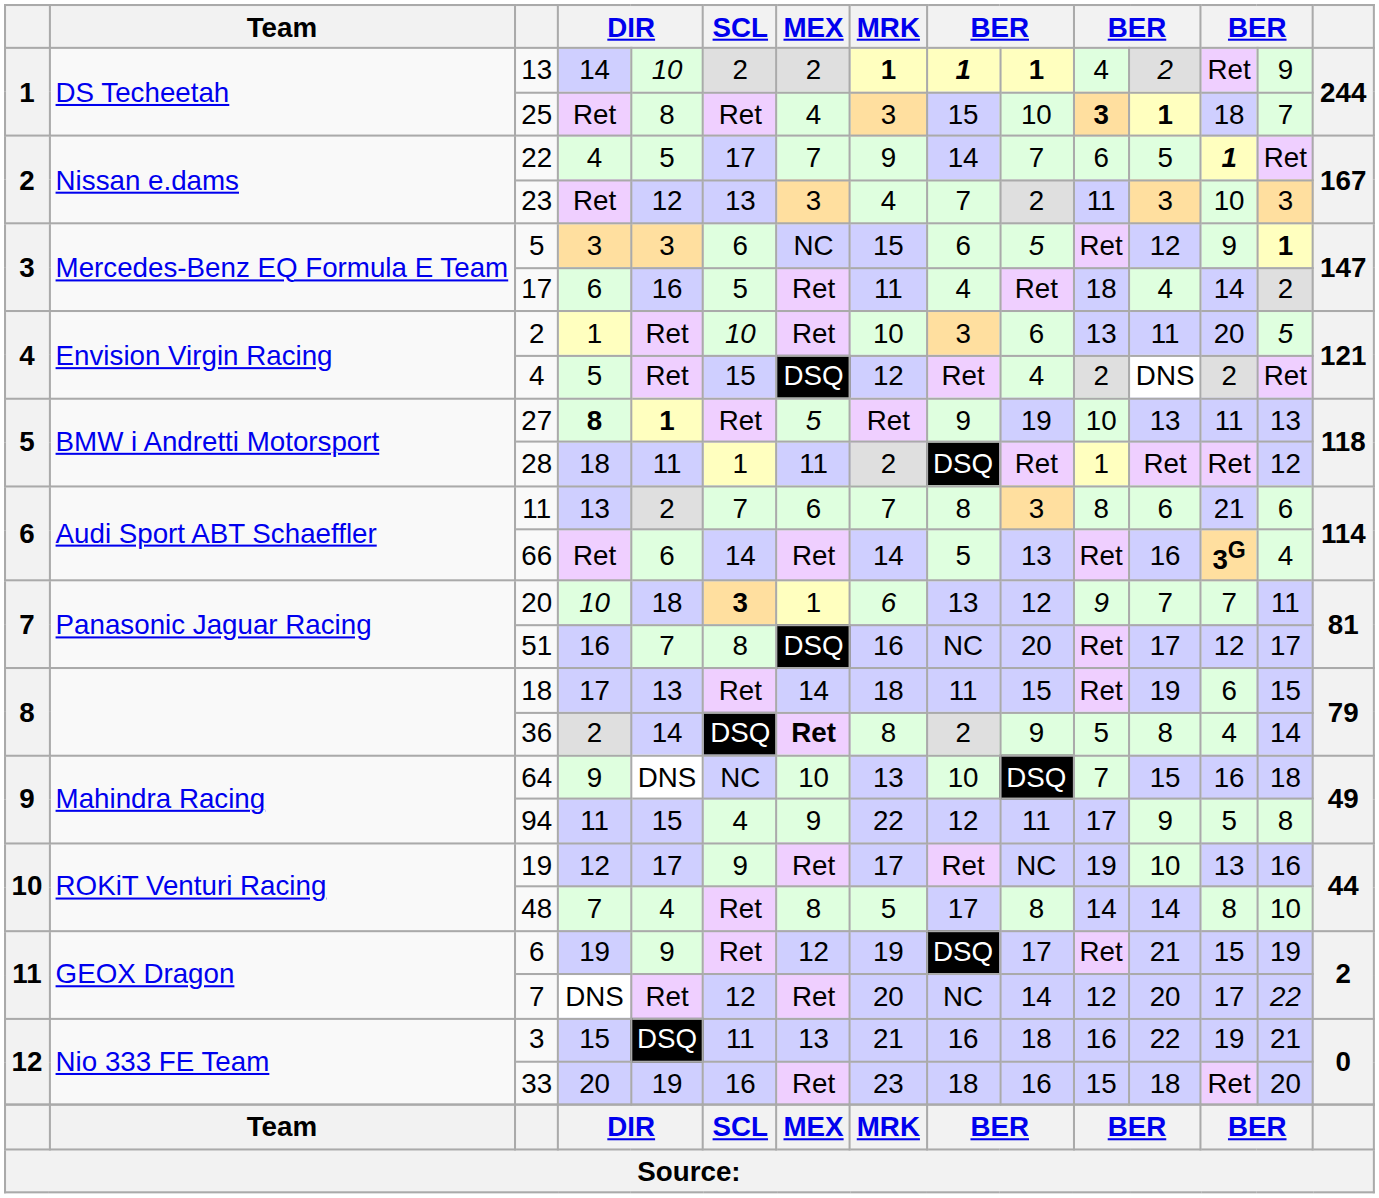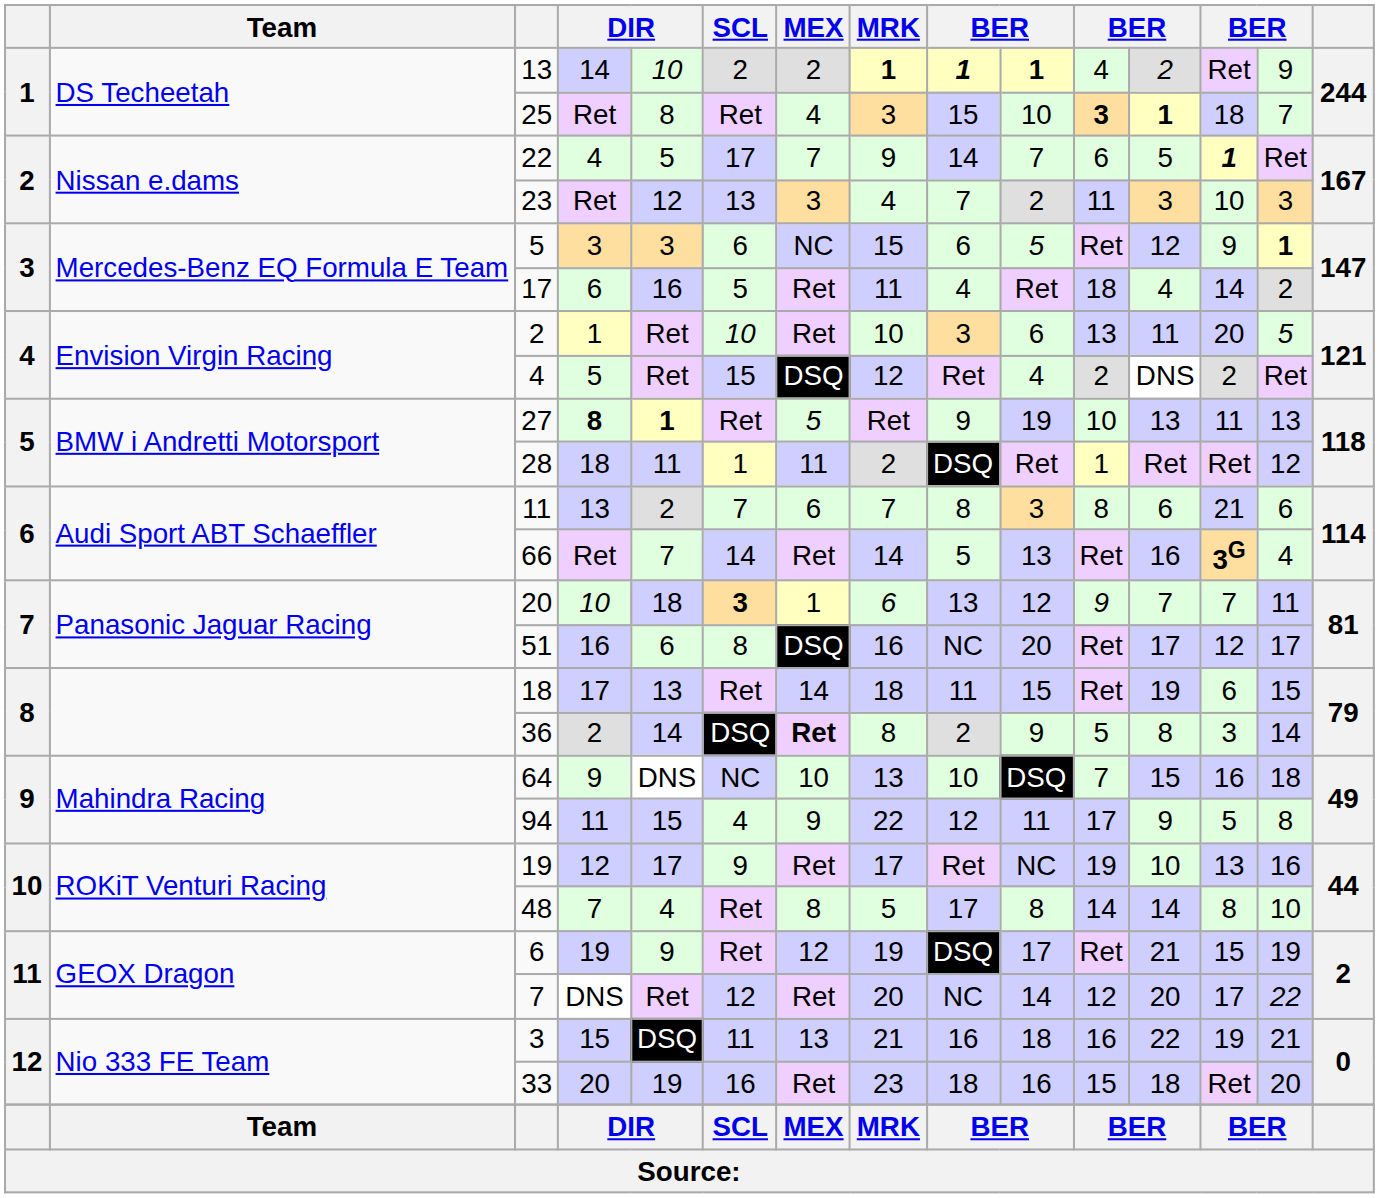 <table class="wikitable" style="font-size: 85%; text-align: center;">
 <tr valign="top">
 <th valign="middle"></th>
 <th valign="middle">Team</th>
 <th valign="middle"></th>
 <th scope="col" colspan=2><a href='#'>DIR</a><br> </th>
 <th scope="col"><a href='#'>SCL</a><br> </th>
 <th scope="col"><a href='#'>MEX</a><br> </th>
 <th scope="col"><a href='#'>MRK</a><br> </th>
 <th colspan="2"><a href='#'>BER</a><br> </th>
 <th colspan="2"><a href='#'>BER</a><br> </th>
 <th colspan="2"><a href='#'>BER</a><br> </th>
 <th valign=middle></th>
 </tr>
 <tr>
 <th rowspan=2>1</th>
 <td rowspan=2 align="left"> <a href='#'>DS Techeetah</a></td>
 <td>13</td>
 <td style="background-color:#CFCFFF;">14</td>
 <td style="background-color:#DFFFDF;"><em>10</em></td>
 <td style="background-color:#DFDFDF;">2</td>
 <td style="background-color:#DFDFDF;">2</td>
 <td style="background-color:#FFFFBF;"><strong>1</strong></td>
 <td style="background-color:#FFFFBF;"><strong><em>1</em></strong></td>
 <td style="background-color:#FFFFBF;"><strong>1</strong></td>
 <td style="background-color:#DFFFDF;">4</td>
 <td style="background-color:#DFDFDF;"><em>2</em></td>
 <td style="background-color:#EFCFFF;">Ret</td>
 <td style="background-color:#DFFFDF;">9</td>
 <th rowspan=2>244</th>
 </tr>
 <tr>
 <td>25</td>
 <td style="background-color:#EFCFFF;">Ret</td>
 <td style="background-color:#DFFFDF;">8</td>
 <td style="background-color:#EFCFFF;">Ret</td>
 <td style="background-color:#DFFFDF;">4</td>
 <td style="background-color:#FFDF9F;">3</td>
 <td style="background-color:#CFCFFF;">15</td>
 <td style="background-color:#DFFFDF;">10</td>
 <td style="background-color:#FFDF9F;"><strong>3</strong></td>
 <td style="background-color:#FFFFBF;"><strong>1</strong></td>
 <td style="background-color:#CFCFFF;">18</td>
 <td style="background-color:#DFFFDF;">7</td>
 </tr>
 <tr>
 <th rowspan=2>2</th>
 <td rowspan=2 align="left"> <a href='#'>Nissan e.dams</a></td>
 <td>22</td>
 <td style="background-color:#DFFFDF;">4</td>
 <td style="background-color:#DFFFDF;">5</td>
 <td style="background-color:#CFCFFF;">17</td>
 <td style="background-color:#DFFFDF;">7</td>
 <td style="background-color:#DFFFDF;">9</td>
 <td style="background-color:#CFCFFF;">14</td>
 <td style="background-color:#DFFFDF;">7</td>
 <td style="background-color:#DFFFDF;">6</td>
 <td style="background-color:#DFFFDF;">5</td>
 <td style="background-color:#FFFFBF;"><strong><em>1</em></strong></td>
 <td style="background-color:#EFCFFF;">Ret</td>
 <th rowspan=2>167</th>
 </tr>
 <tr>
 <td>23</td>
 <td style="background-color:#EFCFFF;">Ret</td>
 <td style="background-color:#CFCFFF;">12</td>
 <td style="background-color:#CFCFFF;">13</td>
 <td style="background-color:#FFDF9F;">3</td>
 <td style="background-color:#DFFFDF;">4</td>
 <td style="background-color:#DFFFDF;">7</td>
 <td style="background-color:#DFDFDF;">2</td>
 <td style="background-color:#CFCFFF;">11</td>
 <td style="background-color:#FFDF9F;">3</td>
 <td style="background-color:#DFFFDF;">10</td>
 <td style="background-color:#FFDF9F;">3</td>
 </tr>
 <tr>
 <th rowspan="2">3</th>
 <td rowspan=2 align="left"> <a href='#'>Mercedes-Benz EQ Formula E Team</a></td>
 <td>5</td>
 <td style="background-color:#FFDF9F;">3</td>
 <td style="background-color:#FFDF9F;">3</td>
 <td style="background-color:#DFFFDF;">6</td>
 <td style="background-color:#CFCFFF;">NC</td>
 <td style="background-color:#CFCFFF;">15</td>
 <td style="background-color:#DFFFDF;">6</td>
 <td style="background-color:#DFFFDF;"><em>5</em></td>
 <td style="background-color:#EFCFFF;">Ret</td>
 <td style="background-color:#CFCFFF;">12</td>
 <td style="background-color:#DFFFDF;">9</td>
 <td style="background-color:#FFFFBF;"><strong>1</strong></td>
 <th rowspan="2">147</th>
 </tr>
 <tr>
 <td>17</td>
 <td style="background-color:#DFFFDF;">6</td>
 <td style="background-color:#CFCFFF;">16</td>
 <td style="background-color:#DFFFDF;">5</td>
 <td style="background-color:#EFCFFF;">Ret</td>
 <td style="background-color:#CFCFFF;">11</td>
 <td style="background-color:#DFFFDF;">4</td>
 <td style="background-color:#EFCFFF;">Ret</td>
 <td style="background-color:#CFCFFF;">18</td>
 <td style="background-color:#DFFFDF;">4</td>
 <td style="background-color:#CFCFFF;">14</td>
 <td style="background-color:#DFDFDF;">2</td>
 </tr>
 <tr>
 <th rowspan=2>4</th>
 <td rowspan=2 align="left"> <a href='#'>Envision Virgin Racing</a></td>
 <td>2</td>
 <td style="background-color:#FFFFBF;">1</td>
 <td style="background-color:#EFCFFF;">Ret</td>
 <td style="background-color:#DFFFDF;"><em>10</em></td>
 <td style="background-color:#EFCFFF;">Ret</td>
 <td style="background-color:#DFFFDF;">10</td>
 <td style="background-color:#FFDF9F;">3</td>
 <td style="background-color:#DFFFDF;">6</td>
 <td style="background-color:#CFCFFF;">13</td>
 <td style="background-color:#CFCFFF;">11</td>
 <td style="background-color:#CFCFFF;">20</td>
 <td style="background-color:#DFFFDF;"><em>5</em></td>
 <th rowspan="2">121</th>
 </tr>
 <tr>
 <td>4</td>
 <td style="background-color:#DFFFDF;">5</td>
 <td style="background-color:#EFCFFF;">Ret</td>
 <td style="background-color:#CFCFFF;">15</td>
 <td style="background:#000000; color:white;">DSQ</td>
 <td style="background-color:#CFCFFF;">12</td>
 <td style="background-color:#EFCFFF;">Ret</td>
 <td style="background-color:#DFFFDF;">4</td>
 <td style="background-color:#DFDFDF;">2</td>
 <td style="background-color:#FFFFFF;">DNS</td>
 <td style="background-color:#DFDFDF;">2</td>
 <td style="background-color:#EFCFFF;">Ret</td>
 </tr>
 <tr>
 <th rowspan=2>5</th>
 <td rowspan=2 align="left"> <a href='#'>BMW i Andretti Motorsport</a></td>
 <td>27</td>
 <td style="background-color:#DFFFDF;"><strong>8</strong></td>
 <td style="background-color:#FFFFBF;"><strong>1</strong></td>
 <td style="background-color:#EFCFFF;">Ret</td>
 <td style="background-color:#DFFFDF;"><em>5</em></td>
 <td style="background-color:#EFCFFF;">Ret</td>
 <td style="background-color:#DFFFDF;">9</td>
 <td style="background-color:#CFCFFF;">19</td>
 <td style="background-color:#DFFFDF;">10</td>
 <td style="background-color:#CFCFFF;">13</td>
 <td style="background-color:#CFCFFF;">11</td>
 <td style="background-color:#CFCFFF;">13</td>
 <th rowspan=2>118</th>
 </tr>
 <tr>
 <td>28</td>
 <td style="background-color:#CFCFFF;">18</td>
 <td style="background-color:#CFCFFF;">11</td>
 <td style="background-color:#FFFFBF;">1</td>
 <td style="background-color:#CFCFFF;">11</td>
 <td style="background-color:#DFDFDF;">2</td>
 <td style="background:#000000; color:white;">DSQ</td>
 <td style="background-color:#EFCFFF;">Ret</td>
 <td style="background-color:#FFFFBF;">1</td>
 <td style="background-color:#EFCFFF;">Ret</td>
 <td style="background-color:#EFCFFF;">Ret</td>
 <td style="background-color:#CFCFFF;">12</td>
 </tr>
 <tr>
 <th rowspan=2>6</th>
 <td rowspan=2 align="left"> <a href='#'>Audi Sport ABT Schaeffler</a></td>
 <td>11</td>
 <td style="background-color:#CFCFFF;">13</td>
 <td style="background-color:#DFDFDF;">2</td>
 <td style="background-color:#DFFFDF;">7</td>
 <td style="background-color:#DFFFDF;">6</td>
 <td style="background-color:#DFFFDF;">7</td>
 <td style="background-color:#DFFFDF;">8</td>
 <td style="background-color:#FFDF9F;">3</td>
 <td style="background-color:#DFFFDF;">8</td>
 <td style="background-color:#DFFFDF;">6</td>
 <td style="background-color:#CFCFFF;">21</td>
 <td style="background-color:#DFFFDF;">6</td>
 <th rowspan=2>114</th>
 </tr>
 <tr>
 <td>66</td>
 <td style="background-color:#EFCFFF;">Ret</td>
-<td style="background-color:#DFFFDF;">6</td>
+<td style="background-color:#DFFFDF;">7</td>
 <td style="background-color:#CFCFFF;">14</td>
 <td style="background-color:#EFCFFF;">Ret</td>
 <td style="background-color:#CFCFFF;">14</td>
 <td style="background-color:#DFFFDF;">5</td>
 <td style="background-color:#CFCFFF;">13</td>
 <td style="background-color:#EFCFFF;">Ret</td>
 <td style="background-color:#CFCFFF;">16</td>
 <td style="background-color:#FFDF9F;"><strong>3<sup>G</sup></strong></td>
 <td style="background-color:#DFFFDF;">4</td>
 </tr>
 <tr>
 <th rowspan=2>7</th>
 <td rowspan=2 align="left"> <a href='#'>Panasonic Jaguar Racing</a></td>
 <td>20</td>
 <td style="background-color:#DFFFDF;"><em>10</em></td>
 <td style="background-color:#CFCFFF;">18</td>
 <td style="background-color:#FFDF9F;"><strong>3</strong></td>
 <td style="background-color:#FFFFBF;">1</td>
 <td style="background-color:#DFFFDF;"><em>6</em></td>
 <td style="background-color:#CFCFFF;">13</td>
 <td style="background-color:#CFCFFF;">12</td>
 <td style="background-color:#DFFFDF;"><em>9</em></td>
 <td style="background-color:#DFFFDF;">7</td>
 <td style="background-color:#DFFFDF;">7</td>
 <td style="background-color:#CFCFFF;">11</td>
 <th rowspan=2>81</th>
 </tr>
 <tr>
 <td>51</td>
 <td style="background-color:#CFCFFF;">16</td>
-<td style="background-color:#DFFFDF;">7</td>
+<td style="background-color:#DFFFDF;">6</td>
 <td style="background-color:#DFFFDF;">8</td>
 <td style="background:#000000; color:white;">DSQ</td>
 <td style="background-color:#CFCFFF;">16</td>
 <td style="background-color:#CFCFFF;">NC</td>
 <td style="background-color:#CFCFFF;">20</td>
 <td style="background-color:#EFCFFF;">Ret</td>
 <td style="background-color:#CFCFFF;">17</td>
 <td style="background-color:#CFCFFF;">12</td>
 <td style="background-color:#CFCFFF;">17</td>
 </tr>
 <tr>
 <th rowspan="2">8</th>
 <td rowspan="2" align="left"></td>
 <td>18</td>
 <td style="background-color:#CFCFFF;">17</td>
 <td style="background-color:#CFCFFF;">13</td>
 <td style="background-color:#EFCFFF;">Ret</td>
 <td style="background-color:#CFCFFF;">14</td>
 <td style="background-color:#CFCFFF;">18</td>
 <td style="background-color:#CFCFFF;">11</td>
 <td style="background-color:#CFCFFF;">15</td>
 <td style="background-color:#EFCFFF;">Ret</td>
 <td style="background-color:#CFCFFF;">19</td>
 <td style="background-color:#DFFFDF;">6</td>
 <td style="background-color:#CFCFFF;">15</td>
 <th rowspan="2">79</th>
 </tr>
 <tr>
 <td>36</td>
 <td style="background-color:#DFDFDF;">2</td>
 <td style="background-color:#CFCFFF;">14</td>
 <td style="background:#000000; color:white;">DSQ</td>
 <td style="background-color:#EFCFFF;"><strong>Ret</strong></td>
 <td style="background-color:#DFFFDF;">8</td>
 <td style="background-color:#DFDFDF;">2</td>
 <td style="background-color:#DFFFDF;">9</td>
 <td style="background-color:#DFFFDF;">5</td>
 <td style="background-color:#DFFFDF;">8</td>
-<td style="background-color:#DFFFDF;">4</td>
+<td style="background-color:#DFFFDF;">3</td>
 <td style="background-color:#CFCFFF;">14</td>
 </tr>
 <tr>
 <th rowspan=2>9</th>
 <td rowspan=2 align="left"> <a href='#'>Mahindra Racing</a></td>
 <td>64</td>
 <td style="background-color:#DFFFDF;">9</td>
 <td style="background-color:#FFFFFF;">DNS</td>
 <td style="background-color:#CFCFFF;">NC</td>
 <td style="background-color:#DFFFDF;">10</td>
 <td style="background-color:#CFCFFF;">13</td>
 <td style="background-color:#DFFFDF;">10</td>
 <td style="background:#000000; color:white;">DSQ</td>
 <td style="background-color:#DFFFDF;">7</td>
 <td style="background-color:#CFCFFF;">15</td>
 <td style="background-color:#CFCFFF;">16</td>
 <td style="background-color:#CFCFFF;">18</td>
 <th rowspan=2>49</th>
 </tr>
 <tr>
 <td>94</td>
 <td style="background-color:#CFCFFF;">11</td>
 <td style="background-color:#CFCFFF;">15</td>
 <td style="background-color:#DFFFDF;">4</td>
 <td style="background-color:#DFFFDF;">9</td>
 <td style="background-color:#CFCFFF;">22</td>
 <td style="background-color:#CFCFFF;">12</td>
 <td style="background-color:#CFCFFF;">11</td>
 <td style="background-color:#CFCFFF;">17</td>
 <td style="background-color:#DFFFDF;">9</td>
 <td style="background-color:#DFFFDF;">5</td>
 <td style="background-color:#DFFFDF;">8</td>
 </tr>
 <tr>
 <th rowspan=2>10</th>
 <td rowspan=2 align="left"> <a href='#'>ROKiT Venturi Racing</a></td>
 <td>19</td>
 <td style="background-color:#CFCFFF;">12</td>
 <td style="background-color:#CFCFFF;">17</td>
 <td style="background-color:#DFFFDF;">9</td>
 <td style="background-color:#EFCFFF;">Ret</td>
 <td style="background-color:#CFCFFF;">17</td>
 <td style="background-color:#EFCFFF;">Ret</td>
 <td style="background-color:#CFCFFF;">NC</td>
 <td style="background-color:#CFCFFF;">19</td>
 <td style="background-color:#DFFFDF;">10</td>
 <td style="background-color:#CFCFFF;">13</td>
 <td style="background-color:#CFCFFF;">16</td>
 <th rowspan=2>44</th>
 </tr>
 <tr>
 <td>48</td>
 <td style="background-color:#DFFFDF;">7</td>
 <td style="background-color:#DFFFDF;">4</td>
 <td style="background-color:#EFCFFF;">Ret</td>
 <td style="background-color:#DFFFDF;">8</td>
 <td style="background-color:#DFFFDF;">5</td>
 <td style="background-color:#CFCFFF;">17</td>
 <td style="background-color:#DFFFDF;">8</td>
 <td style="background-color:#CFCFFF;">14</td>
 <td style="background-color:#CFCFFF;">14</td>
 <td style="background-color:#DFFFDF;">8</td>
 <td style="background-color:#DFFFDF;">10</td>
 </tr>
 <tr>
 <th rowspan=2>11</th>
 <td rowspan=2 align="left"> <a href='#'>GEOX Dragon</a></td>
 <td>6</td>
 <td style="background-color:#CFCFFF;">19</td>
 <td style="background-color:#DFFFDF;">9</td>
 <td style="background-color:#EFCFFF;">Ret</td>
 <td style="background-color:#CFCFFF;">12</td>
 <td style="background-color:#CFCFFF;">19</td>
 <td style="background:#000000; color:white;">DSQ</td>
 <td style="background-color:#CFCFFF;">17</td>
 <td style="background-color:#EFCFFF;">Ret</td>
 <td style="background-color:#CFCFFF;">21</td>
 <td style="background-color:#CFCFFF;">15</td>
 <td style="background-color:#CFCFFF;">19</td>
 <th rowspan=2>2</th>
 </tr>
 <tr>
 <td>7</td>
 <td style="background:#ffffff;">DNS</td>
 <td style="background:#EFCFFF;">Ret</td>
 <td style="background-color:#CFCFFF;">12</td>
 <td style="background:#EFCFFF;">Ret</td>
 <td style="background-color:#CFCFFF;">20</td>
 <td style="background-color:#CFCFFF;">NC</td>
 <td style="background-color:#CFCFFF;">14</td>
 <td style="background-color:#CFCFFF;">12</td>
 <td style="background-color:#CFCFFF;">20</td>
 <td style="background-color:#CFCFFF;">17</td>
 <td style="background-color:#CFCFFF;"><em>22</em></td>
 </tr>
 <tr>
 <th rowspan=2>12</th>
 <td rowspan=2 align="left"> <a href='#'>Nio 333 FE Team</a></td>
 <td>3</td>
 <td style="background-color:#CFCFFF;">15</td>
 <td style="background:#000000; color:white;">DSQ</td>
 <td style="background-color:#CFCFFF;">11</td>
 <td style="background-color:#CFCFFF;">13</td>
 <td style="background-color:#CFCFFF;">21</td>
 <td style="background-color:#CFCFFF;">16</td>
 <td style="background-color:#CFCFFF;">18</td>
 <td style="background-color:#CFCFFF;">16</td>
 <td style="background-color:#CFCFFF;">22</td>
 <td style="background-color:#CFCFFF;">19</td>
 <td style="background-color:#CFCFFF;">21</td>
 <th rowspan=2>0</th>
 </tr>
 <tr>
 <td>33</td>
 <td style="background-color:#CFCFFF;">20</td>
 <td style="background-color:#CFCFFF;">19</td>
 <td style="background-color:#CFCFFF;">16</td>
 <td style="background-color:#EFCFFF;">Ret</td>
 <td style="background-color:#CFCFFF;">23</td>
 <td style="background-color:#CFCFFF;">18</td>
 <td style="background-color:#CFCFFF;">16</td>
 <td style="background-color:#CFCFFF;">15</td>
 <td style="background-color:#CFCFFF;">18</td>
 <td style="background-color:#EFCFFF;">Ret</td>
 <td style="background-color:#CFCFFF;">20</td>
 </tr>
 <tr>
 </tr>
 <tr style="background:#f9f9f9; vertical-align:top;">
 <th valign="middle"></th>
 <th valign="middle">Team</th>
 <th valign="middle"></th>
 <th scope="col" colspan=2><a href='#'>DIR</a><br> </th>
 <th scope="col"><a href='#'>SCL</a><br> </th>
 <th scope="col"><a href='#'>MEX</a><br> </th>
 <th scope="col"><a href='#'>MRK</a><br> </th>
 <th colspan="2"><a href='#'>BER</a><br> </th>
 <th colspan="2"><a href='#'>BER</a><br> </th>
 <th colspan="2"><a href='#'>BER</a><br> </th>
 <th valign=middle></th>
 </tr>
 <tr>
 <th colspan="21">Source:</th>
 </tr>
 </table>
